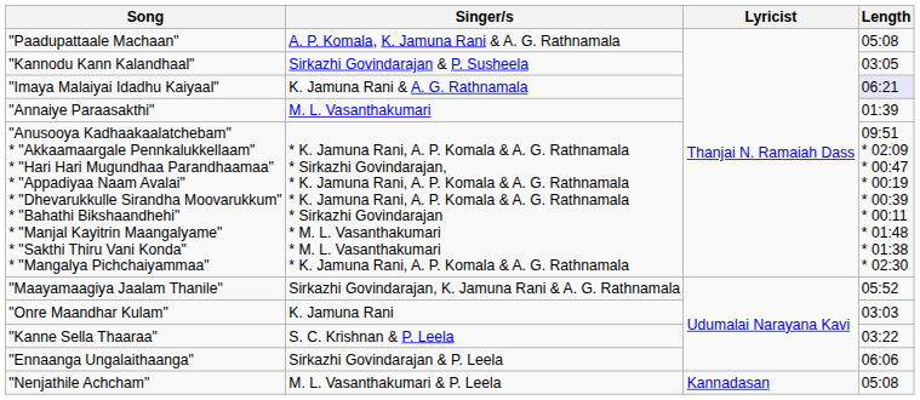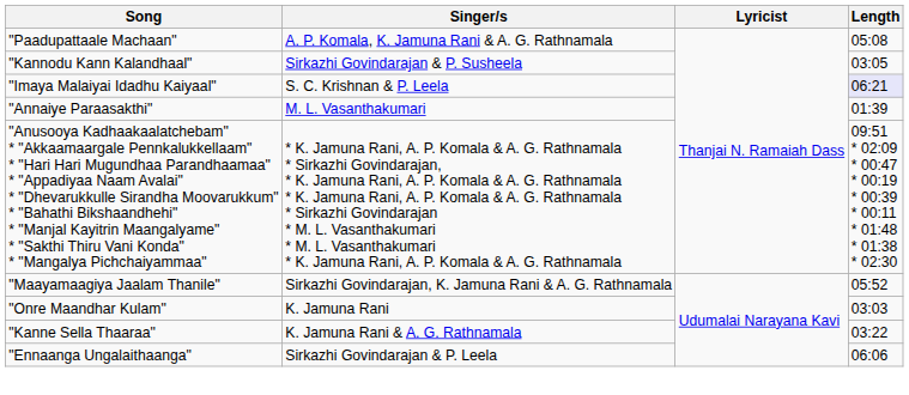 <table class="wikitable" style="font-size:95%;">
 <tr>
 <th>Song</th>
 <th>Singer/s</th>
 <th>Lyricist</th>
 <th>Length</th>
 </tr>
 <tr>
 <td>"Paadupattaale Machaan"</td>
 <td><a href='#'>A. P. Komala</a>, <a href='#'>K. Jamuna Rani</a> & A. G. Rathnamala</td>
 <td rowspan="5"><a href='#'>Thanjai N. Ramaiah Dass</a></td>
 <td>05:08</td>
 </tr>
 <tr>
 <td>"Kannodu Kann Kalandhaal"</td>
 <td><a href='#'>Sirkazhi Govindarajan</a> & <a href='#'>P. Susheela</a></td>
 <td>03:05</td>
 </tr>
 <tr>
 <td>"Imaya Malaiyai Idadhu Kaiyaal"</td>
-<td>K. Jamuna Rani & <a href='#'>A. G. Rathnamala</a></td>
+<td>S. C. Krishnan & <a href='#'>P. Leela</a></td>
 <td style="background: lavender;">06:21</td>
 </tr>
 <tr>
 <td>"Annaiye Paraasakthi"</td>
 <td><a href='#'>M. L. Vasanthakumari</a></td>
 <td>01:39</td>
 </tr>
 <tr>
 <td>"Anusooya Kadhaakaalatchebam"<br>* "Akkaamaargale Pennkalukkellaam"<br>* "Hari Hari Mugundhaa Parandhaamaa"<br>* "Appadiyaa Naam Avalai"<br>* "Dhevarukkulle Sirandha Moovarukkum"<br>* "Bahathi Bikshaandhehi"<br>* "Manjal Kayitrin Maangalyame"<br>* "Sakthi Thiru Vani Konda"<br>* "Mangalya Pichchaiyammaa"</td>
 <td><br>* K. Jamuna Rani, A. P. Komala & A. G. Rathnamala<br>* Sirkazhi Govindarajan,<br>* K. Jamuna Rani, A. P. Komala & A. G. Rathnamala<br>* K. Jamuna Rani, A. P. Komala & A. G. Rathnamala<br>* Sirkazhi Govindarajan <br>* M. L. Vasanthakumari<br>* M. L. Vasanthakumari<br>* K. Jamuna Rani, A. P. Komala & A. G. Rathnamala</td>
 <td>09:51<br>* 02:09<br>* 00:47<br>* 00:19<br>* 00:39<br>* 00:11<br>* 01:48<br>* 01:38<br>* 02:30</td>
 </tr>
 <tr>
 <td>"Maayamaagiya Jaalam Thanile"</td>
 <td>Sirkazhi Govindarajan, K. Jamuna Rani & A. G. Rathnamala</td>
 <td rowspan=4><a href='#'>Udumalai Narayana Kavi</a></td>
 <td>05:52</td>
 </tr>
 <tr>
 <td>"Onre Maandhar Kulam"</td>
 <td>K. Jamuna Rani</td>
 <td>03:03</td>
 </tr>
 <tr>
 <td>"Kanne Sella Thaaraa"</td>
-<td>S. C. Krishnan & <a href='#'>P. Leela</a></td>
+<td>K. Jamuna Rani & <a href='#'>A. G. Rathnamala</a></td>
 <td>03:22</td>
 </tr>
 <tr>
 <td>"Ennaanga Ungalaithaanga"</td>
 <td>Sirkazhi Govindarajan & P. Leela</td>
 <td>06:06</td>
 </tr>
-<tr>
-<td>"Nenjathile Achcham"</td>
-<td>M. L. Vasanthakumari & P. Leela</td>
-<td><a href='#'>Kannadasan</a></td>
-<td>05:08</td>
-</tr>
 </table>
